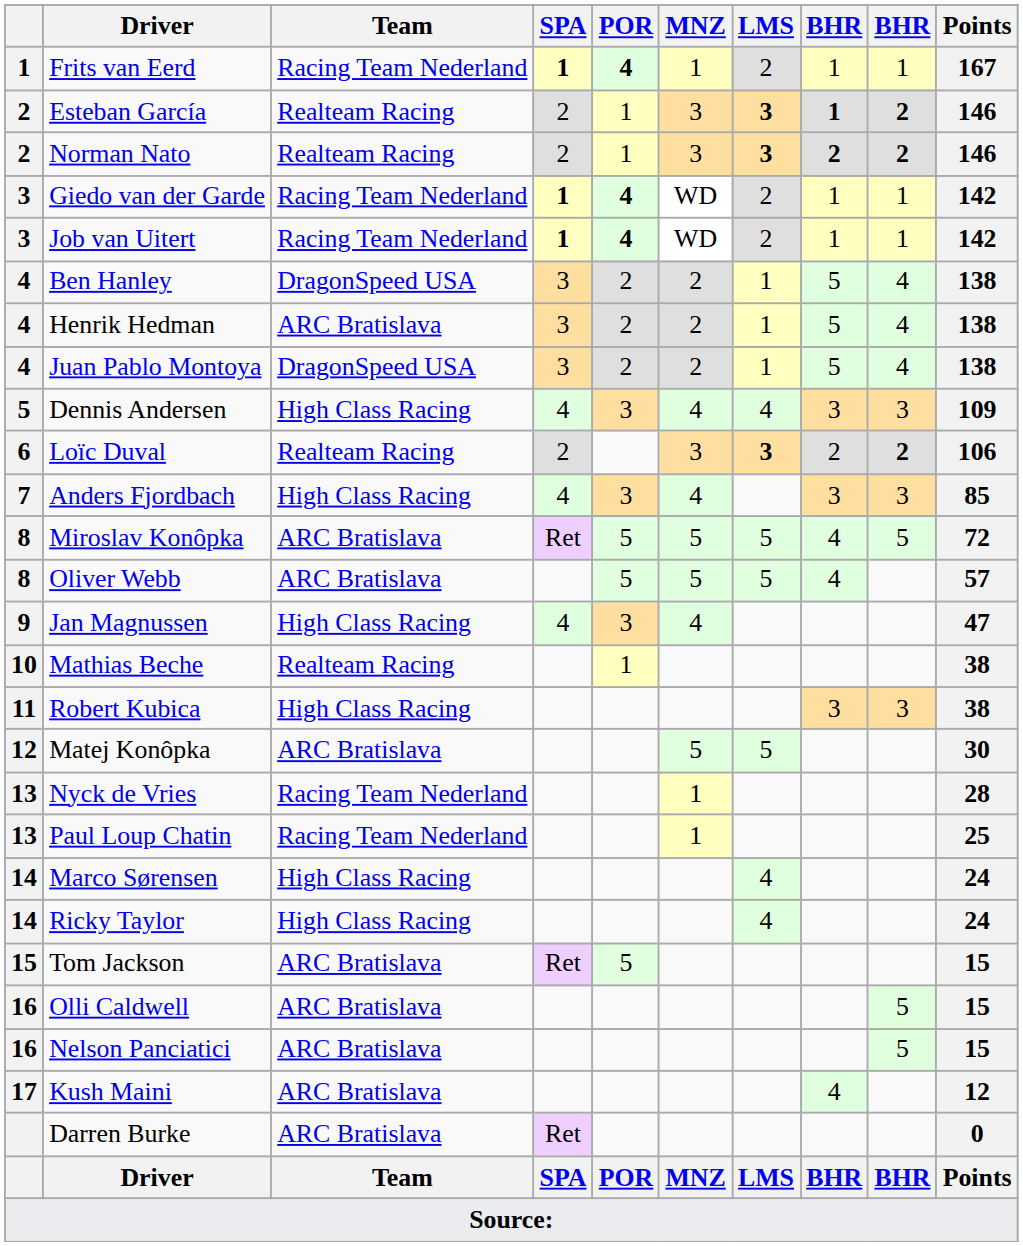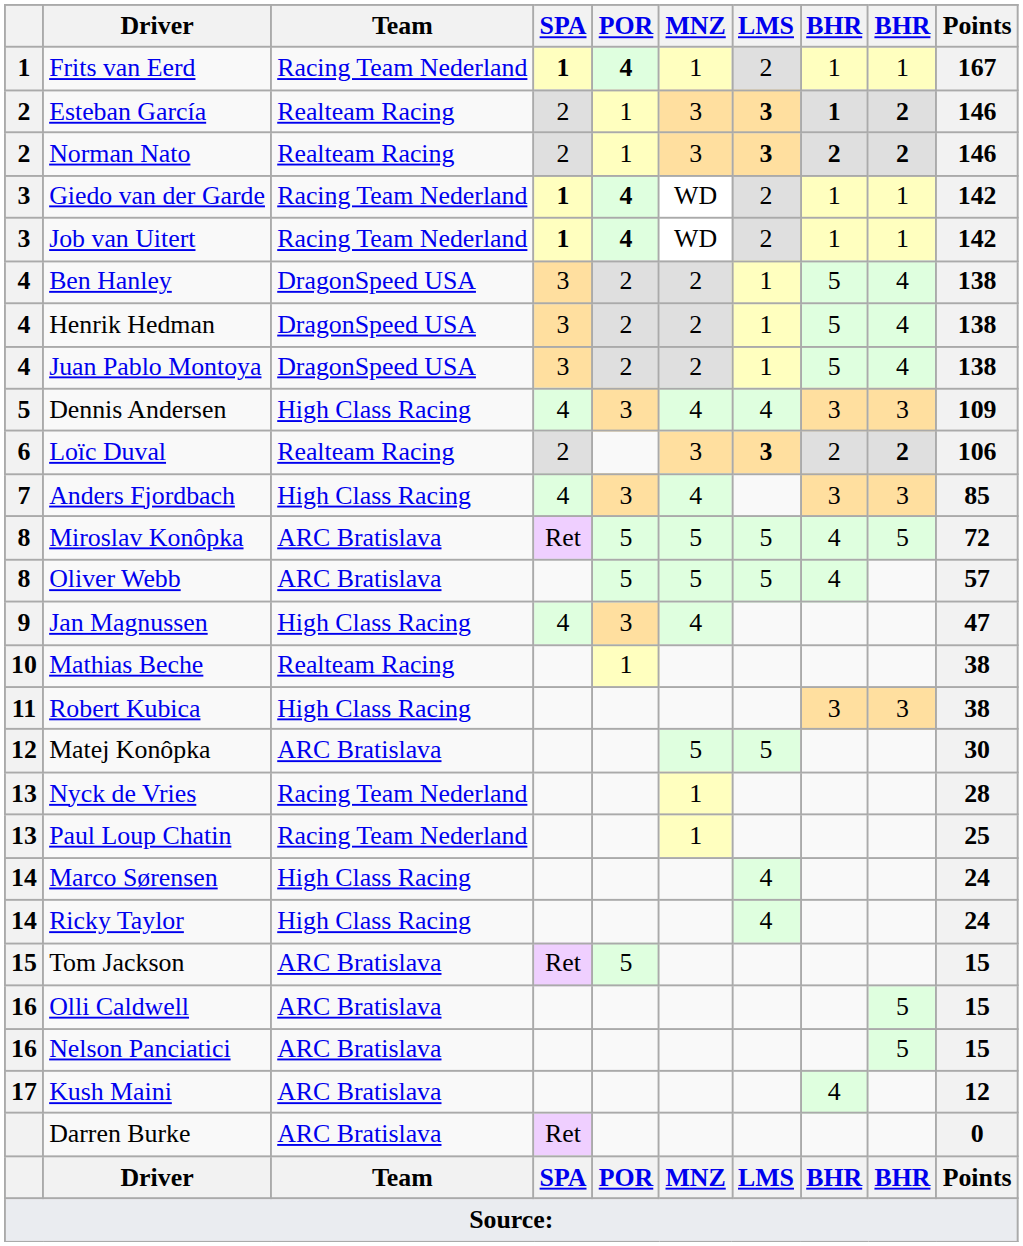 <table class="wikitable" style="font-size:85%; text-align:center;">
 <tr>
 <th></th>
 <th>Driver</th>
 <th>Team</th>
 <th><a href='#'>SPA</a><br></th>
 <th><a href='#'>POR</a><br></th>
 <th><a href='#'>MNZ</a><br></th>
 <th><a href='#'>LMS</a><br></th>
 <th><a href='#'>BHR</a><br></th>
 <th><a href='#'>BHR</a><br></th>
 <th>Points</th>
 </tr>
 <tr>
 <th>1</th>
 <td align=left> <a href='#'>Frits van Eerd</a></td>
 <td align=left> <a href='#'>Racing Team Nederland</a></td>
 <td style="background:#ffffbf;"><strong>1</strong></td>
 <td style="background:#dfffdf;"><strong>4</strong></td>
 <td style="background:#ffffbf;">1</td>
 <td style="background:#dfdfdf;">2</td>
 <td style="background:#ffffbf;">1</td>
 <td style="background:#ffffbf;">1</td>
 <th>167</th>
 </tr>
 <tr>
 <th>2</th>
 <td align=left> <a href='#'>Esteban García</a></td>
 <td align=left> <a href='#'>Realteam Racing</a></td>
 <td style="background:#dfdfdf;">2</td>
 <td style="background:#ffffbf;">1</td>
 <td style="background:#ffdf9f;">3</td>
 <td style="background:#ffdf9f;"><strong>3</strong></td>
 <td style="background:#dfdfdf;"><strong>1</strong></td>
 <td style="background:#dfdfdf;"><strong>2</strong></td>
 <th>146</th>
 </tr>
 <tr>
 <th>2</th>
 <td align=left> <a href='#'>Norman Nato</a></td>
 <td align=left> <a href='#'>Realteam Racing</a></td>
 <td style="background:#dfdfdf;">2</td>
 <td style="background:#ffffbf;">1</td>
 <td style="background:#ffdf9f;">3</td>
 <td style="background:#ffdf9f;"><strong>3</strong></td>
 <td style="background:#dfdfdf;"><strong>2</strong></td>
 <td style="background:#dfdfdf;"><strong>2</strong></td>
 <th>146</th>
 </tr>
 <tr>
 <th>3</th>
 <td align=left> <a href='#'>Giedo van der Garde</a></td>
 <td align=left> <a href='#'>Racing Team Nederland</a></td>
 <td style="background:#ffffbf;"><strong>1</strong></td>
 <td style="background:#dfffdf;"><strong>4</strong></td>
 <td style="background:#ffffff;">WD</td>
 <td style="background:#dfdfdf;">2</td>
 <td style="background:#ffffbf;">1</td>
 <td style="background:#ffffbf;">1</td>
 <th>142</th>
 </tr>
 <tr>
 <th>3</th>
 <td align=left> <a href='#'>Job van Uitert</a></td>
 <td align=left> <a href='#'>Racing Team Nederland</a></td>
 <td style="background:#ffffbf;"><strong>1</strong></td>
 <td style="background:#dfffdf;"><strong>4</strong></td>
 <td style="background:#ffffff;">WD</td>
 <td style="background:#dfdfdf;">2</td>
 <td style="background:#ffffbf;">1</td>
 <td style="background:#ffffbf;">1</td>
 <th>142</th>
 </tr>
 <tr>
 <th>4</th>
 <td align=left> <a href='#'>Ben Hanley</a></td>
 <td align=left> <a href='#'>DragonSpeed USA</a></td>
 <td style="background:#ffdf9f;">3</td>
 <td style="background:#dfdfdf;">2</td>
 <td style="background:#dfdfdf;">2</td>
 <td style="background:#ffffbf;">1</td>
 <td style="background:#dfffdf;">5</td>
 <td style="background:#dfffdf;">4</td>
 <th>138</th>
 </tr>
 <tr>
 <th>4</th>
 <td align=left> Henrik Hedman</td>
-<td align=left> <a href='#'>ARC Bratislava</a></td>
+<td align=left> <a href='#'>DragonSpeed USA</a></td>
 <td style="background:#ffdf9f;">3</td>
 <td style="background:#dfdfdf;">2</td>
 <td style="background:#dfdfdf;">2</td>
 <td style="background:#ffffbf;">1</td>
 <td style="background:#dfffdf;">5</td>
 <td style="background:#dfffdf;">4</td>
 <th>138</th>
 </tr>
 <tr>
 <th>4</th>
 <td align=left> <a href='#'>Juan Pablo Montoya</a></td>
 <td align=left> <a href='#'>DragonSpeed USA</a></td>
 <td style="background:#ffdf9f;">3</td>
 <td style="background:#dfdfdf;">2</td>
 <td style="background:#dfdfdf;">2</td>
 <td style="background:#ffffbf;">1</td>
 <td style="background:#dfffdf;">5</td>
 <td style="background:#dfffdf;">4</td>
 <th>138</th>
 </tr>
 <tr>
 <th>5</th>
 <td align=left> Dennis Andersen</td>
 <td align=left> <a href='#'>High Class Racing</a></td>
 <td style="background:#dfffdf;">4</td>
 <td style="background:#ffdf9f;">3</td>
 <td style="background:#dfffdf;">4</td>
 <td style="background:#dfffdf;">4</td>
 <td style="background:#ffdf9f;">3</td>
 <td style="background:#ffdf9f;">3</td>
 <th>109</th>
 </tr>
 <tr>
 <th>6</th>
 <td align=left> <a href='#'>Loïc Duval</a></td>
 <td align=left> <a href='#'>Realteam Racing</a></td>
 <td style="background:#dfdfdf;">2</td>
 <td></td>
 <td style="background:#ffdf9f;">3</td>
 <td style="background:#ffdf9f;"><strong>3</strong></td>
 <td style="background:#dfdfdf;">2</td>
 <td style="background:#dfdfdf;"><strong>2</strong></td>
 <th>106</th>
 </tr>
 <tr>
 <th>7</th>
 <td align=left> <a href='#'>Anders Fjordbach</a></td>
 <td align=left> <a href='#'>High Class Racing</a></td>
 <td style="background:#dfffdf;">4</td>
 <td style="background:#ffdf9f;">3</td>
 <td style="background:#dfffdf;">4</td>
 <td></td>
 <td style="background:#ffdf9f;">3</td>
 <td style="background:#ffdf9f;">3</td>
 <th>85</th>
 </tr>
 <tr>
 <th>8</th>
 <td align=left> <a href='#'>Miroslav Konôpka</a></td>
 <td align=left> <a href='#'>ARC Bratislava</a></td>
 <td style="background:#efcfff;">Ret</td>
 <td style="background:#dfffdf;">5</td>
 <td style="background:#dfffdf;">5</td>
 <td style="background:#dfffdf;">5</td>
 <td style="background:#dfffdf;">4</td>
 <td style="background:#dfffdf;">5</td>
 <th>72</th>
 </tr>
 <tr>
 <th>8</th>
 <td align=left> <a href='#'>Oliver Webb</a></td>
 <td align=left> <a href='#'>ARC Bratislava</a></td>
 <td></td>
 <td style="background:#dfffdf;">5</td>
 <td style="background:#dfffdf;">5</td>
 <td style="background:#dfffdf;">5</td>
 <td style="background:#dfffdf;">4</td>
 <td></td>
 <th>57</th>
 </tr>
 <tr>
 <th>9</th>
 <td align=left> <a href='#'>Jan Magnussen</a></td>
 <td align=left> <a href='#'>High Class Racing</a></td>
 <td style="background:#dfffdf;">4</td>
 <td style="background:#ffdf9f;">3</td>
 <td style="background:#dfffdf;">4</td>
 <td></td>
 <td></td>
 <td></td>
 <th>47</th>
 </tr>
 <tr>
 <th>10</th>
 <td align=left> <a href='#'>Mathias Beche</a></td>
 <td align=left> <a href='#'>Realteam Racing</a></td>
 <td></td>
 <td style="background:#ffffbf;">1</td>
 <td></td>
 <td></td>
 <td></td>
 <td></td>
 <th>38</th>
 </tr>
 <tr>
 <th>11</th>
 <td align=left> <a href='#'>Robert Kubica</a></td>
 <td align=left> <a href='#'>High Class Racing</a></td>
 <td></td>
 <td></td>
 <td></td>
 <td></td>
 <td style="background:#ffdf9f;">3</td>
 <td style="background:#ffdf9f;">3</td>
 <th>38</th>
 </tr>
 <tr>
 <th>12</th>
 <td align=left> Matej Konôpka</td>
 <td align=left> <a href='#'>ARC Bratislava</a></td>
 <td></td>
 <td></td>
 <td style="background:#dfffdf;">5</td>
 <td style="background:#dfffdf;">5</td>
 <td></td>
 <td></td>
 <th>30</th>
 </tr>
 <tr>
 <th>13</th>
 <td align=left> <a href='#'>Nyck de Vries</a></td>
 <td align=left> <a href='#'>Racing Team Nederland</a></td>
 <td></td>
 <td></td>
 <td style="background:#ffffbf;">1</td>
 <td></td>
 <td></td>
 <td></td>
 <th>28</th>
 </tr>
 <tr>
 <th>13</th>
 <td align=left> <a href='#'>Paul Loup Chatin</a></td>
 <td align=left> <a href='#'>Racing Team Nederland</a></td>
 <td></td>
 <td></td>
 <td style="background:#ffffbf;">1</td>
 <td></td>
 <td></td>
 <td></td>
 <th>25</th>
 </tr>
 <tr>
 <th>14</th>
 <td align=left> <a href='#'>Marco Sørensen</a></td>
 <td align=left> <a href='#'>High Class Racing</a></td>
 <td></td>
 <td></td>
 <td></td>
 <td style="background:#dfffdf;">4</td>
 <td></td>
 <td></td>
 <th>24</th>
 </tr>
 <tr>
 <th>14</th>
 <td align=left> <a href='#'>Ricky Taylor</a></td>
 <td align=left> <a href='#'>High Class Racing</a></td>
 <td></td>
 <td></td>
 <td></td>
 <td style="background:#dfffdf;">4</td>
 <td></td>
 <td></td>
 <th>24</th>
 </tr>
 <tr>
 <th>15</th>
 <td align=left> Tom Jackson</td>
 <td align=left> <a href='#'>ARC Bratislava</a></td>
 <td style="background:#efcfff;">Ret</td>
 <td style="background:#dfffdf;">5</td>
 <td></td>
 <td></td>
 <td></td>
 <td></td>
 <th>15</th>
 </tr>
 <tr>
 <th>16</th>
 <td align=left> <a href='#'>Olli Caldwell</a></td>
 <td align=left> <a href='#'>ARC Bratislava</a></td>
 <td></td>
 <td></td>
 <td></td>
 <td></td>
 <td></td>
 <td style="background:#dfffdf;">5</td>
 <th>15</th>
 </tr>
 <tr>
 <th>16</th>
 <td align=left> <a href='#'>Nelson Panciatici</a></td>
 <td align=left> <a href='#'>ARC Bratislava</a></td>
 <td></td>
 <td></td>
 <td></td>
 <td></td>
 <td></td>
 <td style="background:#dfffdf;">5</td>
 <th>15</th>
 </tr>
 <tr>
 <th>17</th>
 <td align=left> <a href='#'>Kush Maini</a></td>
 <td align=left> <a href='#'>ARC Bratislava</a></td>
 <td></td>
 <td></td>
 <td></td>
 <td></td>
 <td style="background:#dfffdf;">4</td>
 <td></td>
 <th>12</th>
 </tr>
 <tr>
 <th></th>
 <td align=left> Darren Burke</td>
 <td align=left> <a href='#'>ARC Bratislava</a></td>
 <td style="background:#efcfff;">Ret</td>
 <td></td>
 <td></td>
 <td></td>
 <td></td>
 <td></td>
 <th>0</th>
 </tr>
 <tr>
 <th></th>
 <th>Driver</th>
 <th>Team</th>
 <th><a href='#'>SPA</a><br></th>
 <th><a href='#'>POR</a><br></th>
 <th><a href='#'>MNZ</a><br></th>
 <th><a href='#'>LMS</a><br></th>
 <th><a href='#'>BHR</a><br></th>
 <th><a href='#'>BHR</a><br></th>
 <th>Points</th>
 </tr>
 <tr class="sortbottom">
 <td colspan="11" style="background-color:#EAECF0;text-align:center"><strong>Source:</strong></td>
 </tr>
 </table>
